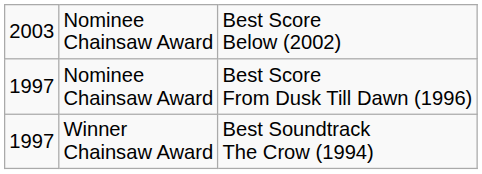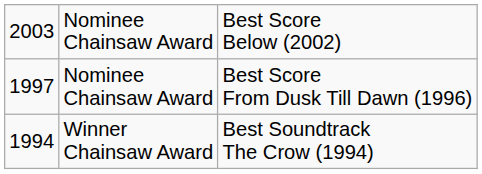 <table class="wikitable">
 <tr>
 <td rowspan="1">2003</td>
 <td rowspan="1">Nominee<br>Chainsaw Award</td>
 <td>Best Score<br>Below (2002)</td>
 </tr>
 <tr>
 <td rowspan="1">1997</td>
 <td rowspan="1">Nominee<br>Chainsaw Award</td>
 <td>Best Score<br>From Dusk Till Dawn (1996)</td>
 </tr>
 <tr>
-<td rowspan="1">1997</td>
+<td rowspan="1">1994</td>
 <td rowspan="1">Winner<br>Chainsaw Award</td>
 <td>Best Soundtrack<br>The Crow (1994)</td>
 </tr>
 </table>
